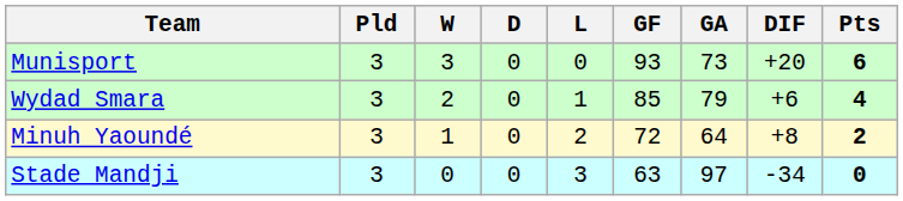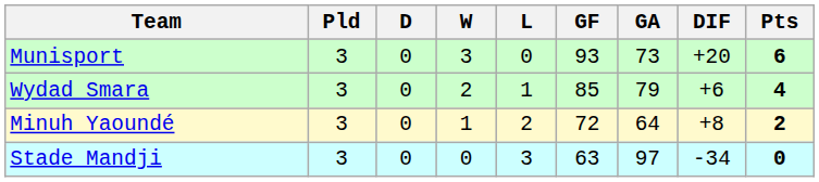 <table class=wikitable style="text-align:center" width=500>
 <tr>
 <th width=25%>Team</th>
 <th width=5%>Pld</th>
+<th width=5%>D</th>
 <th width=5%>W</th>
-<th width=5%>D</th>
 <th width=5%>L</th>
 <th width=5%>GF</th>
 <th width=5%>GA</th>
 <th width=5%>DIF</th>
 <th width=5%>Pts</th>
 </tr>
 <tr bgcolor=#ccffcc>
 <td align="left"> <a href='#'>Munisport</a></td>
 <td>3</td>
+<td>0</td>
 <td>3</td>
-<td>0</td>
 <td>0</td>
 <td>93</td>
 <td>73</td>
 <td>+20</td>
 <td><strong>6</strong></td>
 </tr>
 <tr bgcolor=#ccffcc>
 <td align="left"> <a href='#'>Wydad Smara</a></td>
 <td>3</td>
+<td>0</td>
 <td>2</td>
-<td>0</td>
 <td>1</td>
 <td>85</td>
 <td>79</td>
 <td>+6</td>
 <td><strong>4</strong></td>
 </tr>
 <tr bgcolor=#fffacd>
 <td align="left"> <a href='#'>Minuh Yaoundé</a></td>
 <td>3</td>
+<td>0</td>
 <td>1</td>
-<td>0</td>
 <td>2</td>
 <td>72</td>
 <td>64</td>
 <td>+8</td>
 <td><strong>2</strong></td>
 </tr>
 <tr bgcolor=#ccffff>
 <td align="left"> <a href='#'>Stade Mandji</a></td>
 <td>3</td>
 <td>0</td>
 <td>0</td>
 <td>3</td>
 <td>63</td>
 <td>97</td>
 <td>-34</td>
 <td><strong>0</strong></td>
 </tr>
 </table>
